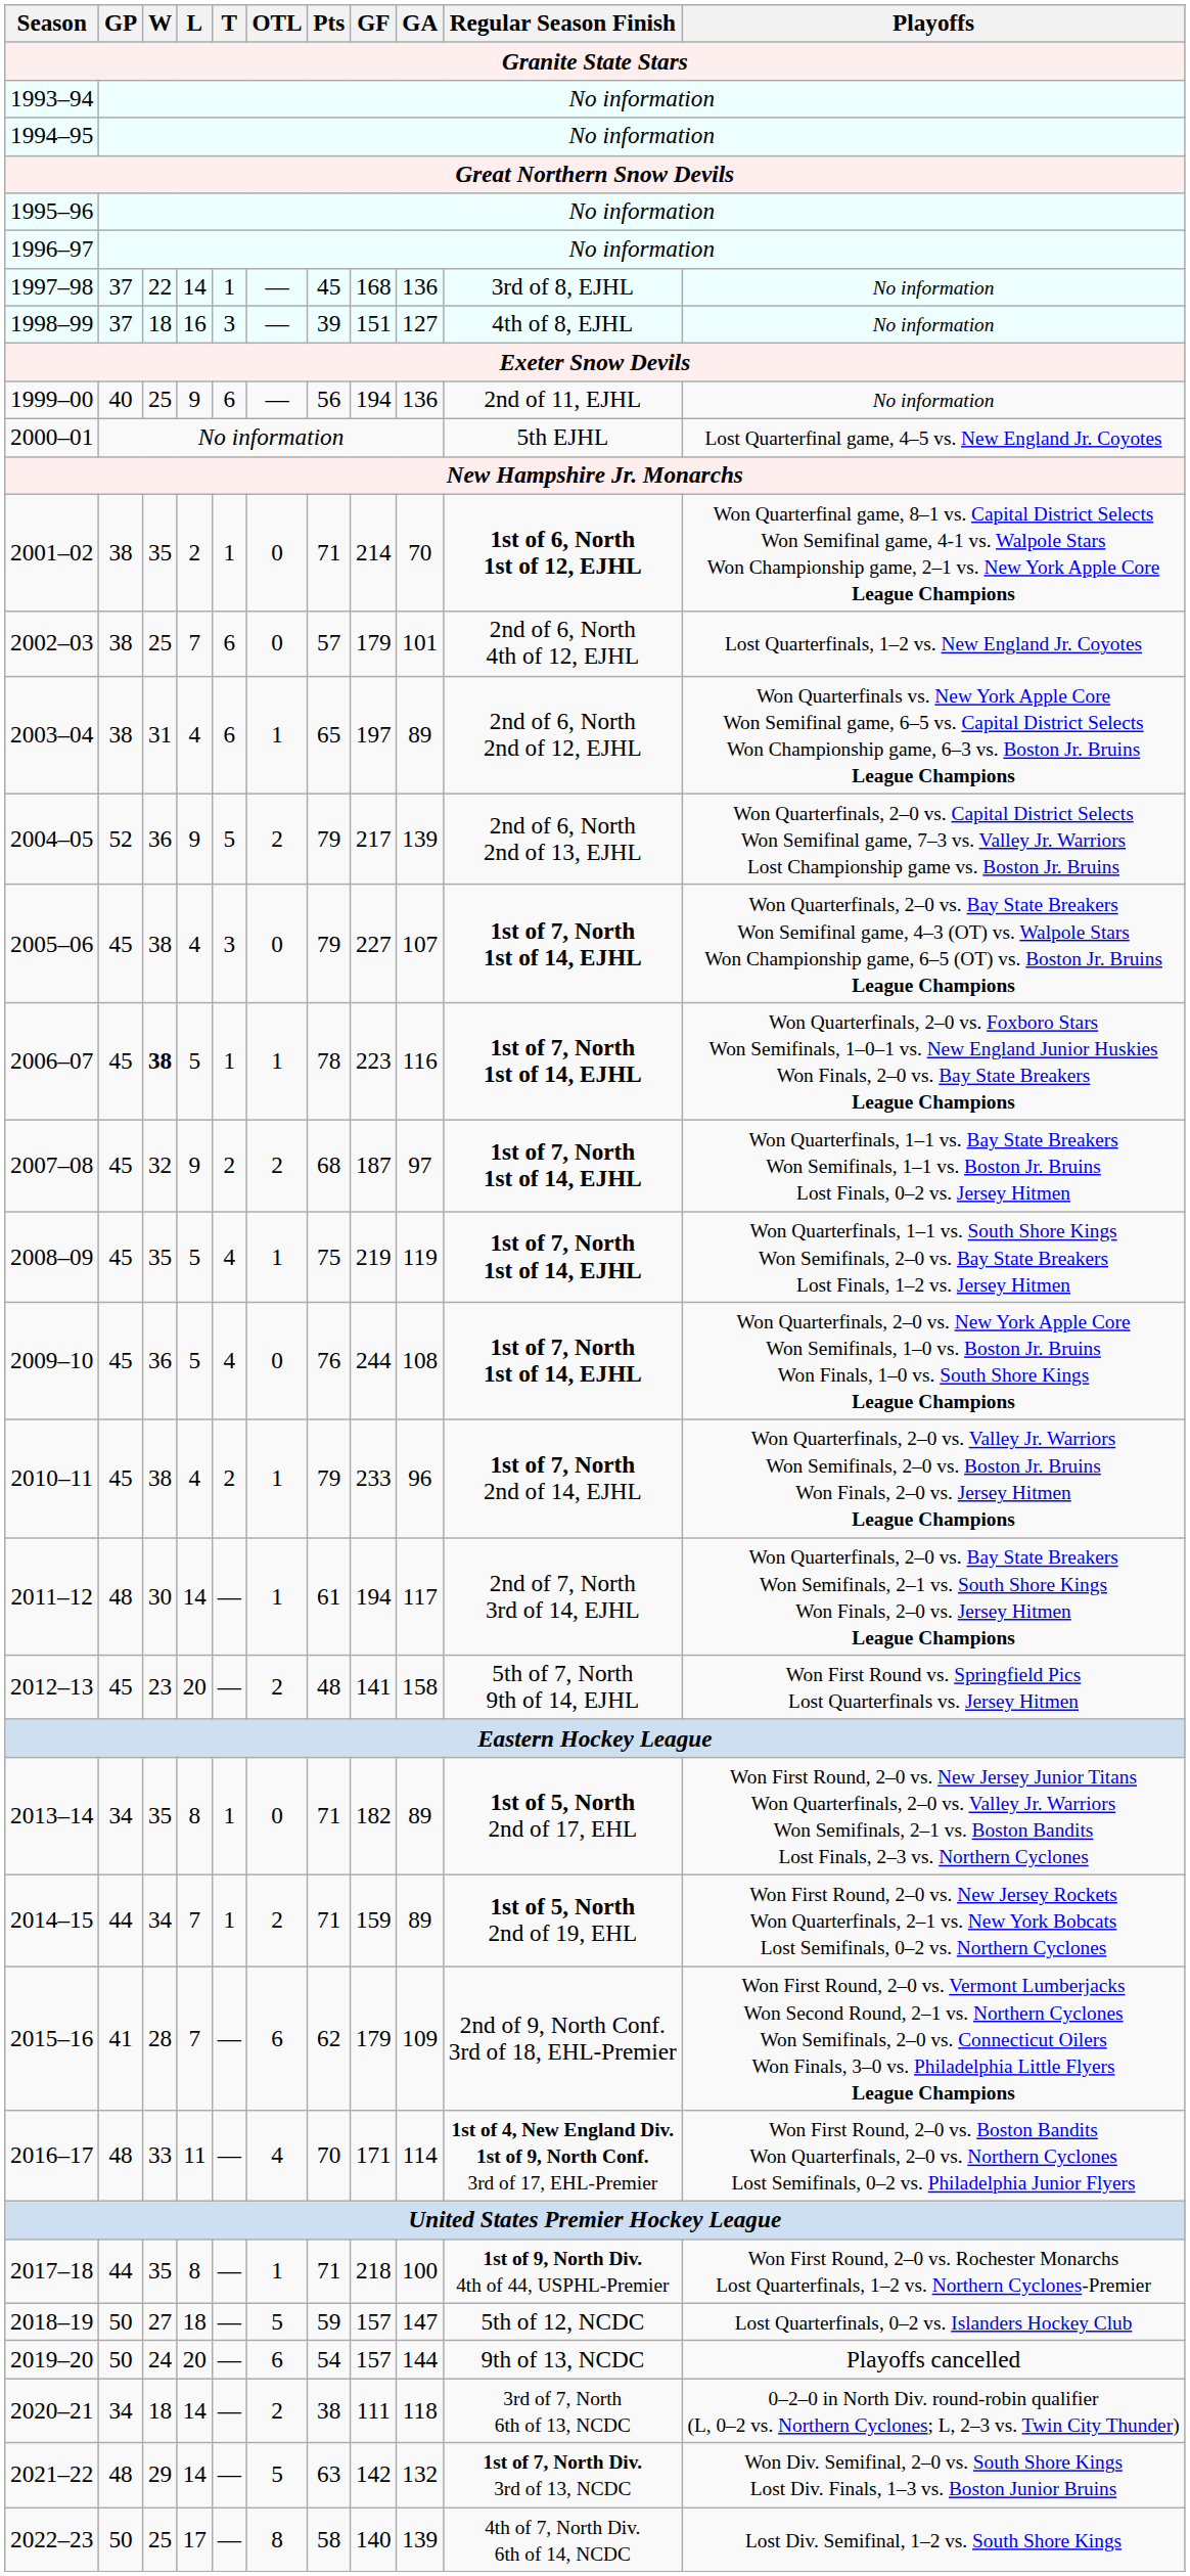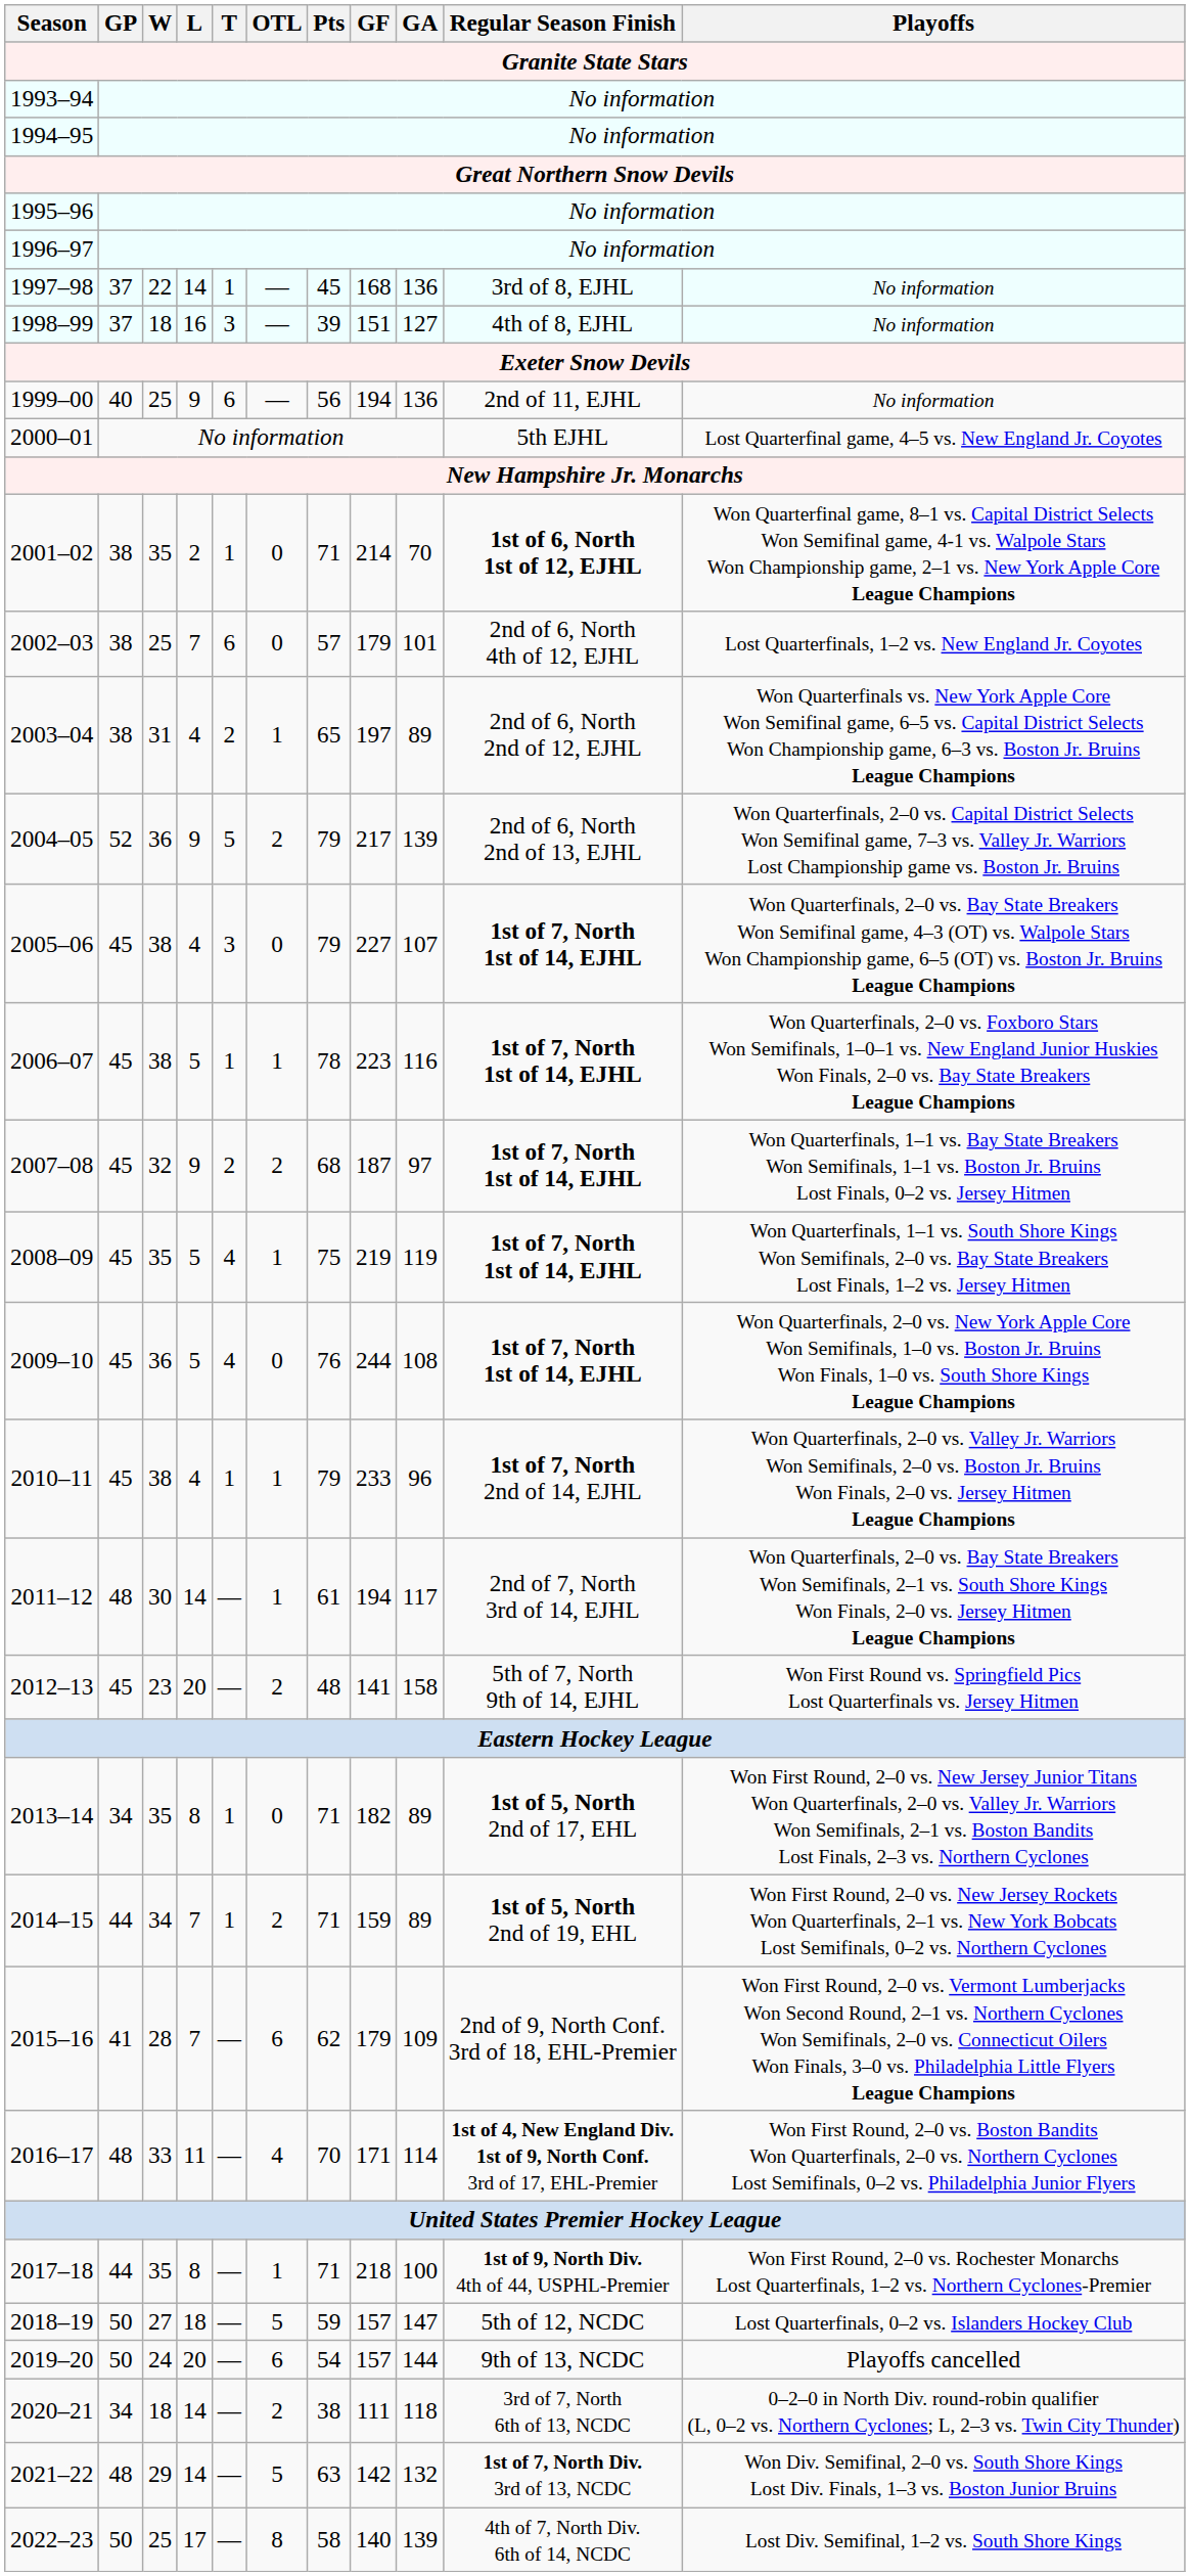 <table class="wikitable" style="text-align:center">
 <tr>
 <th>Season</th>
 <th>GP</th>
 <th>W</th>
 <th>L</th>
 <th>T</th>
 <th>OTL</th>
 <th>Pts</th>
 <th>GF</th>
 <th>GA</th>
 <th>Regular Season Finish</th>
 <th>Playoffs</th>
 </tr>
 <tr align="center"  bgcolor="#ffeeee">
 <td colspan="11"><strong><em>Granite State Stars</em></strong></td>
 </tr>
 <tr bgcolor="#eeffff">
 <td>1993–94</td>
 <td colspan=10><em>No information</em></td>
 </tr>
 <tr bgcolor="#eeffff">
 <td>1994–95</td>
 <td colspan=10><em>No information</em></td>
 </tr>
 <tr align="center"  bgcolor="#ffeeee">
 <td colspan="11"><strong><em>Great Northern Snow Devils</em></strong></td>
 </tr>
 <tr bgcolor="#eeffff">
 <td>1995–96</td>
 <td colspan=10><em>No information</em></td>
 </tr>
 <tr bgcolor="#eeffff">
 <td>1996–97</td>
 <td colspan=10><em>No information</em></td>
 </tr>
 <tr bgcolor="#eeffff">
 <td>1997–98</td>
 <td>37</td>
 <td>22</td>
 <td>14</td>
 <td>1</td>
 <td>—</td>
 <td>45</td>
 <td>168</td>
 <td>136</td>
 <td>3rd of 8, EJHL</td>
 <td><small><em>No information</em></small></td>
 </tr>
 <tr bgcolor="#eeffff">
 <td>1998–99</td>
 <td>37</td>
 <td>18</td>
 <td>16</td>
 <td>3</td>
 <td>—</td>
 <td>39</td>
 <td>151</td>
 <td>127</td>
 <td>4th of 8, EJHL</td>
 <td><small><em>No information</em></small></td>
 </tr>
 <tr align="center"  bgcolor="#ffeeee">
 <td colspan="11"><strong><em>Exeter Snow Devils</em></strong></td>
 </tr>
 <tr>
 <td>1999–00</td>
 <td>40</td>
 <td>25</td>
 <td>9</td>
 <td>6</td>
 <td>—</td>
 <td>56</td>
 <td>194</td>
 <td>136</td>
 <td>2nd of 11, EJHL</td>
 <td><small><em>No information</em></small></td>
 </tr>
 <tr>
 <td>2000–01</td>
 <td colspan=8><em>No information</em></td>
 <td>5th EJHL</td>
 <td><small>Lost Quarterfinal game, 4–5 vs. <a href='#'>New England Jr. Coyotes</a></small></td>
 </tr>
 <tr align="center"  bgcolor="#ffeeee">
 <td colspan="11"><strong><em>New Hampshire Jr. Monarchs</em></strong></td>
 </tr>
 <tr>
 <td>2001–02</td>
 <td>38</td>
 <td>35</td>
 <td>2</td>
 <td>1</td>
 <td>0</td>
 <td>71</td>
 <td>214</td>
 <td>70</td>
 <td><strong>1st of 6, North<br>1st of 12, EJHL</strong></td>
 <td><small>Won Quarterfinal game, 8–1 vs. <a href='#'>Capital District Selects</a><br>Won Semifinal game, 4-1 vs. <a href='#'>Walpole Stars</a><br>Won Championship game, 2–1 vs. <a href='#'>New York Apple Core</a><br><strong>League Champions</strong></small></td>
 </tr>
 <tr>
 <td>2002–03</td>
 <td>38</td>
 <td>25</td>
 <td>7</td>
 <td>6</td>
 <td>0</td>
 <td>57</td>
 <td>179</td>
 <td>101</td>
 <td>2nd of 6, North<br>4th of 12, EJHL</td>
 <td><small>Lost Quarterfinals, 1–2 vs. <a href='#'>New England Jr. Coyotes</a></small></td>
 </tr>
 <tr>
 <td>2003–04</td>
 <td>38</td>
 <td>31</td>
 <td>4</td>
-<td>6</td>
+<td>2</td>
 <td>1</td>
 <td>65</td>
 <td>197</td>
 <td>89</td>
 <td>2nd of 6, North <br>2nd of 12, EJHL</td>
 <td><small>Won Quarterfinals vs. <a href='#'>New York Apple Core</a><br>Won Semifinal game, 6–5 vs. <a href='#'>Capital District Selects</a><br> Won Championship game, 6–3 vs. <a href='#'>Boston Jr. Bruins</a><br><strong>League Champions</strong></small></td>
 </tr>
 <tr>
 <td>2004–05</td>
 <td>52</td>
 <td>36</td>
 <td>9</td>
 <td>5</td>
 <td>2</td>
 <td>79</td>
 <td>217</td>
 <td>139</td>
 <td>2nd of 6, North<br>2nd of 13, EJHL</td>
 <td><small>Won Quarterfinals, 2–0 vs. <a href='#'>Capital District Selects</a><br>Won Semifinal game, 7–3 vs. <a href='#'>Valley Jr. Warriors</a><br>Lost Championship game vs. <a href='#'>Boston Jr. Bruins</a></small></td>
 </tr>
 <tr>
 <td>2005–06</td>
 <td>45</td>
 <td>38</td>
 <td>4</td>
 <td>3</td>
 <td>0</td>
 <td>79</td>
 <td>227</td>
 <td>107</td>
 <td><strong>1st of 7, North<br>1st of 14, EJHL</strong></td>
 <td><small>Won Quarterfinals, 2–0 vs. <a href='#'>Bay State Breakers</a><br>Won Semifinal game, 4–3 (OT) vs. <a href='#'>Walpole Stars</a><br>Won Championship game, 6–5 (OT) vs. <a href='#'>Boston Jr. Bruins</a><br><strong>League Champions</strong></small></td>
 </tr>
 <tr>
 <td>2006–07</td>
 <td>45</td>
-<td><strong>38</strong></td>
+<td>38</td>
 <td>5</td>
 <td>1</td>
 <td>1</td>
 <td>78</td>
 <td>223</td>
 <td>116</td>
 <td><strong>1st of 7, North<br>1st of 14, EJHL</strong></td>
 <td><small>Won Quarterfinals, 2–0 vs. <a href='#'>Foxboro Stars</a><br>Won Semifinals, 1–0–1 vs. <a href='#'>New England Junior Huskies</a><br>Won Finals, 2–0 vs. <a href='#'>Bay State Breakers</a><br><strong>League Champions</strong></small></td>
 </tr>
 <tr>
 <td>2007–08</td>
 <td>45</td>
 <td>32</td>
 <td>9</td>
 <td>2</td>
 <td>2</td>
 <td>68</td>
 <td>187</td>
 <td>97</td>
 <td><strong>1st of 7, North<br>1st of 14, EJHL</strong></td>
 <td><small>Won Quarterfinals, 1–1 vs. <a href='#'>Bay State Breakers</a><br>Won Semifinals, 1–1 vs. <a href='#'>Boston Jr. Bruins</a><br>Lost Finals, 0–2 vs. <a href='#'>Jersey Hitmen</a></small></td>
 </tr>
 <tr>
 <td>2008–09</td>
 <td>45</td>
 <td>35</td>
 <td>5</td>
 <td>4</td>
 <td>1</td>
 <td>75</td>
 <td>219</td>
 <td>119</td>
 <td><strong>1st of 7, North<br>1st of 14, EJHL</strong></td>
 <td><small>Won Quarterfinals, 1–1 vs. <a href='#'>South Shore Kings</a><br>Won Semifinals, 2–0 vs. <a href='#'>Bay State Breakers</a><br>Lost Finals, 1–2 vs. <a href='#'>Jersey Hitmen</a></small></td>
 </tr>
 <tr>
 <td>2009–10</td>
 <td>45</td>
 <td>36</td>
 <td>5</td>
 <td>4</td>
 <td>0</td>
 <td>76</td>
 <td>244</td>
 <td>108</td>
 <td><strong>1st of 7, North<br>1st of 14, EJHL</strong></td>
 <td><small>Won Quarterfinals, 2–0 vs. <a href='#'>New York Apple Core</a><br>Won Semifinals, 1–0 vs. <a href='#'>Boston Jr. Bruins</a><br>Won Finals, 1–0 vs. <a href='#'>South Shore Kings</a><br><strong>League Champions</strong></small></td>
 </tr>
 <tr>
 <td>2010–11</td>
 <td>45</td>
 <td>38</td>
 <td>4</td>
-<td>2</td>
+<td>1</td>
 <td>1</td>
 <td>79</td>
 <td>233</td>
 <td>96</td>
 <td><strong>1st of 7, North</strong><br>2nd of 14, EJHL</td>
 <td><small>Won Quarterfinals, 2–0 vs. <a href='#'>Valley Jr. Warriors</a><br>Won Semifinals, 2–0 vs. <a href='#'>Boston Jr. Bruins</a><br>Won Finals, 2–0 vs. <a href='#'>Jersey Hitmen</a><br><strong>League Champions</strong></small></td>
 </tr>
 <tr>
 <td>2011–12</td>
 <td>48</td>
 <td>30</td>
 <td>14</td>
 <td>—</td>
 <td>1</td>
 <td>61</td>
 <td>194</td>
 <td>117</td>
 <td>2nd of 7, North<br>3rd of 14, EJHL</td>
 <td><small>Won Quarterfinals, 2–0 vs. <a href='#'>Bay State Breakers</a><br>Won Semifinals, 2–1 vs. <a href='#'>South Shore Kings</a><br>Won Finals, 2–0 vs. <a href='#'>Jersey Hitmen</a><br><strong>League Champions</strong></small></td>
 </tr>
 <tr>
 <td>2012–13</td>
 <td>45</td>
 <td>23</td>
 <td>20</td>
 <td>—</td>
 <td>2</td>
 <td>48</td>
 <td>141</td>
 <td>158</td>
 <td>5th of 7, North<br>9th of 14, EJHL</td>
 <td><small>Won First Round vs. <a href='#'>Springfield Pics</a><br>Lost Quarterfinals vs. <a href='#'>Jersey Hitmen</a></small></td>
 </tr>
 <tr align="center"  bgcolor="#cedff2">
 <td colspan="11"><strong><em>Eastern Hockey League</em></strong></td>
 </tr>
 <tr>
 <td>2013–14</td>
 <td>34</td>
 <td>35</td>
 <td>8</td>
 <td>1</td>
 <td>0</td>
 <td>71</td>
 <td>182</td>
 <td>89</td>
 <td><strong>1st of 5, North</strong><br>2nd of 17, EHL</td>
 <td><small>Won First Round, 2–0 vs. <a href='#'>New Jersey Junior Titans</a><br>Won Quarterfinals, 2–0 vs. <a href='#'>Valley Jr. Warriors</a><br>Won Semifinals, 2–1 vs. <a href='#'>Boston Bandits</a><br>Lost Finals, 2–3 vs. <a href='#'>Northern Cyclones</a></small></td>
 </tr>
 <tr>
 <td>2014–15</td>
 <td>44</td>
 <td>34</td>
 <td>7</td>
 <td>1</td>
 <td>2</td>
 <td>71</td>
 <td>159</td>
 <td>89</td>
 <td><strong>1st of 5, North</strong><br>2nd of 19, EHL</td>
 <td><small>Won First Round, 2–0 vs. <a href='#'>New Jersey Rockets</a><br>Won Quarterfinals, 2–1 vs. <a href='#'>New York Bobcats</a><br>Lost Semifinals, 0–2 vs. <a href='#'>Northern Cyclones</a></small></td>
 </tr>
 <tr>
 <td>2015–16</td>
 <td>41</td>
 <td>28</td>
 <td>7</td>
 <td>—</td>
 <td>6</td>
 <td>62</td>
 <td>179</td>
 <td>109</td>
 <td>2nd of 9, North Conf.<br>3rd of 18, EHL-Premier</td>
 <td><small>Won First Round, 2–0 vs. <a href='#'>Vermont Lumberjacks</a><br>Won Second Round, 2–1 vs. <a href='#'>Northern Cyclones</a><br>Won Semifinals, 2–0 vs. <a href='#'>Connecticut Oilers</a><br>Won Finals, 3–0 vs. <a href='#'>Philadelphia Little Flyers</a><br><strong>League Champions</strong></small></td>
 </tr>
 <tr>
 <td>2016–17</td>
 <td>48</td>
 <td>33</td>
 <td>11</td>
 <td>—</td>
 <td>4</td>
 <td>70</td>
 <td>171</td>
 <td>114</td>
 <td><small><strong>1st of 4, New England Div.<br>1st of 9, North Conf.</strong><br>3rd of 17, EHL-Premier</small></td>
 <td><small>Won First Round, 2–0 vs. <a href='#'>Boston Bandits</a><br>Won Quarterfinals, 2–0 vs. <a href='#'>Northern Cyclones</a><br>Lost Semifinals, 0–2 vs. <a href='#'>Philadelphia Junior Flyers</a></small></td>
 </tr>
 <tr align="center"  bgcolor="#cedff2">
 <td colspan="11"><strong><em>United States Premier Hockey League</em></strong></td>
 </tr>
 <tr>
 <td>2017–18</td>
 <td>44</td>
 <td>35</td>
 <td>8</td>
 <td>—</td>
 <td>1</td>
 <td>71</td>
 <td>218</td>
 <td>100</td>
 <td><small><strong>1st of 9, North Div.</strong><br>4th of 44, USPHL-Premier</small></td>
 <td><small>Won First Round, 2–0 vs. Rochester Monarchs<br>Lost Quarterfinals, 1–2 vs. <a href='#'>Northern Cyclones</a>-Premier</small></td>
 </tr>
 <tr>
 <td>2018–19</td>
 <td>50</td>
 <td>27</td>
 <td>18</td>
 <td>—</td>
 <td>5</td>
 <td>59</td>
 <td>157</td>
 <td>147</td>
 <td>5th of 12, NCDC</td>
 <td><small>Lost Quarterfinals, 0–2 vs. <a href='#'>Islanders Hockey Club</a></small></td>
 </tr>
 <tr>
 <td>2019–20</td>
 <td>50</td>
 <td>24</td>
 <td>20</td>
 <td>—</td>
 <td>6</td>
 <td>54</td>
 <td>157</td>
 <td>144</td>
 <td>9th of 13, NCDC</td>
 <td>Playoffs cancelled</td>
 </tr>
 <tr>
 <td>2020–21</td>
 <td>34</td>
 <td>18</td>
 <td>14</td>
 <td>—</td>
 <td>2</td>
 <td>38</td>
 <td>111</td>
 <td>118</td>
 <td><small>3rd of 7, North<br>6th of 13, NCDC</small></td>
 <td><small>0–2–0 in North Div. round-robin qualifier<br>(L, 0–2 vs. <a href='#'>Northern Cyclones</a>; L, 2–3 vs. <a href='#'>Twin City Thunder</a>)</small></td>
 </tr>
 <tr>
 <td>2021–22</td>
 <td>48</td>
 <td>29</td>
 <td>14</td>
 <td>—</td>
 <td>5</td>
 <td>63</td>
 <td>142</td>
 <td>132</td>
 <td><small><strong>1st of 7, North Div.</strong><br>3rd of 13, NCDC</small></td>
 <td><small>Won Div. Semifinal, 2–0 vs. <a href='#'>South Shore Kings</a><br>Lost Div. Finals, 1–3 vs. <a href='#'>Boston Junior Bruins</a></small></td>
 </tr>
 <tr>
 <td>2022–23</td>
 <td>50</td>
 <td>25</td>
 <td>17</td>
 <td>—</td>
 <td>8</td>
 <td>58</td>
 <td>140</td>
 <td>139</td>
 <td><small>4th of 7, North Div.<br>6th of 14, NCDC</small></td>
 <td><small>Lost Div. Semifinal, 1–2 vs. <a href='#'>South Shore Kings</a></small></td>
 </tr>
 </table>
